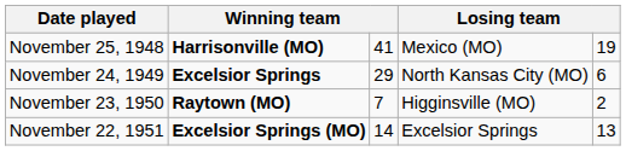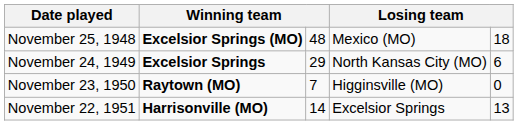 <table class="wikitable sortable" font=90%">
 <tr>
 <th>Date played</th>
 <th colspan="2">Winning team</th>
 <th colspan="2">Losing team</th>
 </tr>
 <tr>
 <td>November 25, 1948</td>
-<td><strong>Harrisonville (MO)</strong></td>
-<td>41</td>
+<td><strong>Excelsior Springs (MO)</strong></td>
+<td>48</td>
 <td>Mexico (MO)</td>
-<td>19</td>
+<td>18</td>
 </tr>
 <tr>
 <td>November 24, 1949</td>
 <td><strong>Excelsior Springs</strong></td>
 <td>29</td>
 <td>North Kansas City (MO)</td>
 <td>6</td>
 </tr>
 <tr>
 <td>November 23, 1950</td>
 <td><strong>Raytown (MO)</strong></td>
 <td>7</td>
 <td>Higginsville (MO)</td>
-<td>2</td>
+<td>0</td>
 </tr>
 <tr>
 <td>November 22, 1951</td>
-<td><strong>Excelsior Springs (MO)</strong></td>
+<td><strong>Harrisonville (MO)</strong></td>
 <td>14</td>
 <td>Excelsior Springs</td>
 <td>13</td>
 </tr>
 </table>
